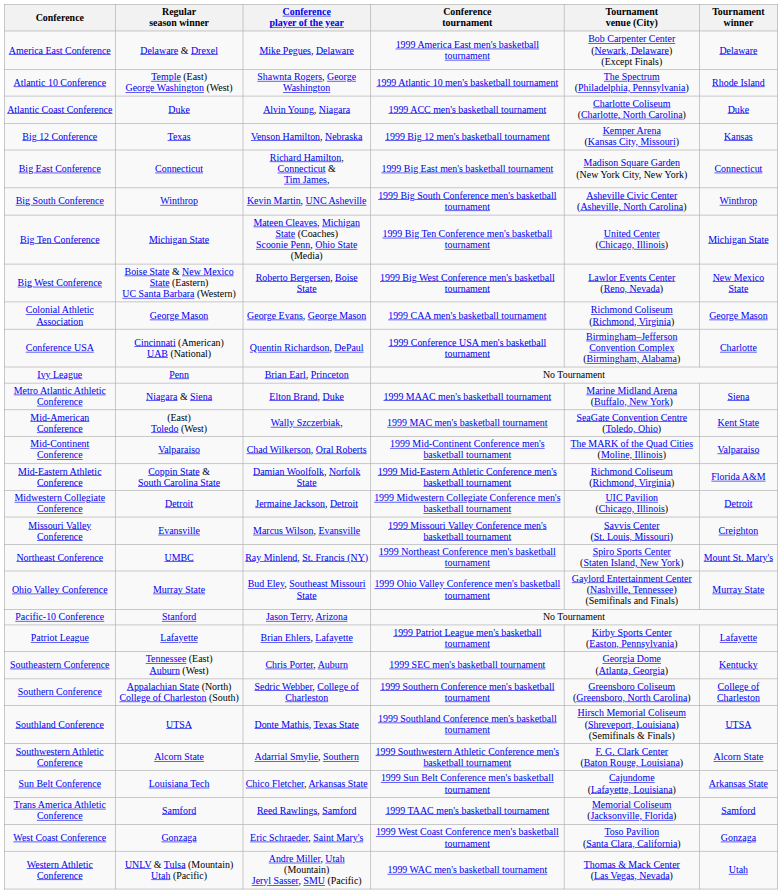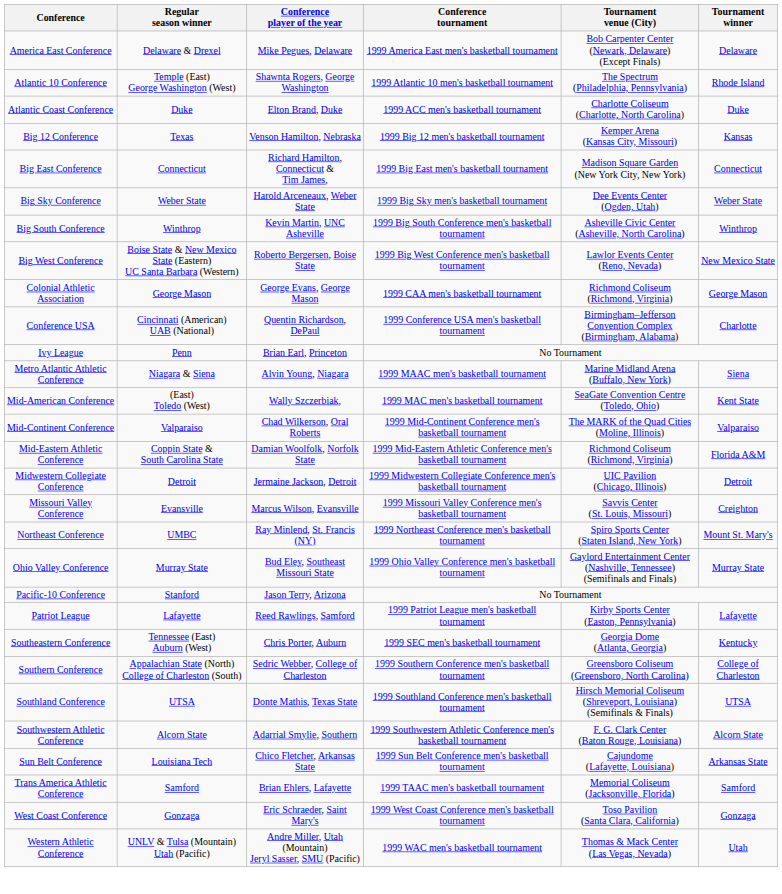 <table class="wikitable" style="text-align:center;">
 <tr>
 <th>Conference</th>
 <th>Regular <br> season winner</th>
 <th><a href='#'>Conference <br> player of the year</a></th>
 <th>Conference <br> tournament</th>
 <th>Tournament <br> venue (City)</th>
 <th>Tournament <br> winner</th>
 </tr>
 <tr>
 <td><a href='#'>America East Conference</a></td>
 <td><a href='#'>Delaware</a> & <a href='#'>Drexel</a></td>
 <td><a href='#'>Mike Pegues</a>, <a href='#'>Delaware</a></td>
 <td><a href='#'>1999 America East men's basketball tournament</a></td>
 <td><a href='#'>Bob Carpenter Center</a><br>(<a href='#'>Newark, Delaware</a>)<br>(Except Finals)</td>
 <td><a href='#'>Delaware</a></td>
 </tr>
 <tr>
 <td><a href='#'>Atlantic 10 Conference</a></td>
 <td><a href='#'>Temple</a> (East)<br><a href='#'>George Washington</a> (West)</td>
 <td><a href='#'>Shawnta Rogers</a>, <a href='#'>George Washington</a></td>
 <td><a href='#'>1999 Atlantic 10 men's basketball tournament</a></td>
 <td><a href='#'>The Spectrum</a> <br>(<a href='#'>Philadelphia, Pennsylvania</a>)</td>
 <td><a href='#'>Rhode Island</a></td>
 </tr>
 <tr>
 <td><a href='#'>Atlantic Coast Conference</a></td>
 <td><a href='#'>Duke</a></td>
-<td><a href='#'>Alvin Young</a>, <a href='#'>Niagara</a></td>
+<td><a href='#'>Elton Brand</a>, <a href='#'>Duke</a></td>
 <td><a href='#'>1999 ACC men's basketball tournament</a></td>
 <td><a href='#'>Charlotte Coliseum</a><br>(<a href='#'>Charlotte, North Carolina</a>)</td>
 <td><a href='#'>Duke</a></td>
 </tr>
 <tr>
 <td><a href='#'>Big 12 Conference</a></td>
 <td><a href='#'>Texas</a></td>
 <td><a href='#'>Venson Hamilton</a>, <a href='#'>Nebraska</a></td>
 <td><a href='#'>1999 Big 12 men's basketball tournament</a></td>
 <td><a href='#'>Kemper Arena</a><br>(<a href='#'>Kansas City, Missouri</a>)</td>
 <td><a href='#'>Kansas</a></td>
 </tr>
 <tr>
 <td><a href='#'>Big East Conference</a></td>
 <td><a href='#'>Connecticut</a></td>
 <td><a href='#'>Richard Hamilton</a>, <a href='#'>Connecticut</a> &<br><a href='#'>Tim James</a>, </td>
 <td><a href='#'>1999 Big East men's basketball tournament</a></td>
 <td><a href='#'>Madison Square Garden</a><br>(New York City, New York)</td>
 <td><a href='#'>Connecticut</a></td>
 </tr>
 <tr>
+<td><a href='#'>Big Sky Conference</a></td>
+<td><a href='#'>Weber State</a></td>
+<td><a href='#'>Harold Arceneaux</a>, <a href='#'>Weber State</a></td>
+<td><a href='#'>1999 Big Sky men's basketball tournament</a></td>
+<td><a href='#'>Dee Events Center</a><br>(<a href='#'>Ogden, Utah</a>)</td>
+<td><a href='#'>Weber State</a></td>
+</tr>
+<tr>
 <td><a href='#'>Big South Conference</a></td>
 <td><a href='#'>Winthrop</a></td>
 <td><a href='#'>Kevin Martin</a>, <a href='#'>UNC Asheville</a></td>
 <td><a href='#'>1999 Big South Conference men's basketball tournament</a></td>
 <td><a href='#'>Asheville Civic Center</a><br>(<a href='#'>Asheville, North Carolina</a>)</td>
 <td><a href='#'>Winthrop</a></td>
-</tr>
-<tr>
-<td><a href='#'>Big Ten Conference</a></td>
-<td><a href='#'>Michigan State</a></td>
-<td><a href='#'>Mateen Cleaves</a>, <a href='#'>Michigan State</a> (Coaches)<br><a href='#'>Scoonie Penn</a>, <a href='#'>Ohio State</a> (Media)</td>
-<td><a href='#'>1999 Big Ten Conference men's basketball tournament</a></td>
-<td><a href='#'>United Center</a><br>(<a href='#'>Chicago, Illinois</a>)</td>
-<td><a href='#'>Michigan State</a></td>
 </tr>
 <tr>
 <td><a href='#'>Big West Conference</a></td>
 <td><a href='#'>Boise State</a> & <a href='#'>New Mexico State</a> (Eastern)<br><a href='#'>UC Santa Barbara</a> (Western)</td>
 <td><a href='#'>Roberto Bergersen</a>, <a href='#'>Boise State</a></td>
 <td><a href='#'>1999 Big West Conference men's basketball tournament</a></td>
 <td><a href='#'>Lawlor Events Center</a><br>(<a href='#'>Reno, Nevada</a>)</td>
 <td><a href='#'>New Mexico State</a></td>
 </tr>
 <tr>
 <td><a href='#'>Colonial Athletic Association</a></td>
 <td><a href='#'>George Mason</a></td>
 <td><a href='#'>George Evans</a>, <a href='#'>George Mason</a></td>
 <td><a href='#'>1999 CAA men's basketball tournament</a></td>
 <td><a href='#'>Richmond Coliseum</a><br>(<a href='#'>Richmond, Virginia</a>)</td>
 <td><a href='#'>George Mason</a></td>
 </tr>
 <tr>
 <td><a href='#'>Conference USA</a></td>
 <td><a href='#'>Cincinnati</a> (American)<br><a href='#'>UAB</a> (National)</td>
 <td><a href='#'>Quentin Richardson</a>, <a href='#'>DePaul</a></td>
 <td><a href='#'>1999 Conference USA men's basketball tournament</a></td>
 <td><a href='#'>Birmingham–Jefferson Convention Complex</a><br>(<a href='#'>Birmingham, Alabama</a>)</td>
 <td><a href='#'>Charlotte</a></td>
 </tr>
 <tr>
 <td><a href='#'>Ivy League</a></td>
 <td><a href='#'>Penn</a></td>
 <td><a href='#'>Brian Earl</a>, <a href='#'>Princeton</a></td>
 <td colspan=3>No Tournament</td>
 </tr>
 <tr>
 <td><a href='#'>Metro Atlantic Athletic Conference</a></td>
 <td><a href='#'>Niagara</a> & <a href='#'>Siena</a></td>
-<td><a href='#'>Elton Brand</a>, <a href='#'>Duke</a></td>
+<td><a href='#'>Alvin Young</a>, <a href='#'>Niagara</a></td>
 <td><a href='#'>1999 MAAC men's basketball tournament</a></td>
 <td><a href='#'>Marine Midland Arena</a><br>(<a href='#'>Buffalo, New York</a>)</td>
 <td><a href='#'>Siena</a></td>
 </tr>
 <tr>
 <td><a href='#'>Mid-American Conference</a></td>
 <td> (East)<br><a href='#'>Toledo</a> (West)</td>
 <td><a href='#'>Wally Szczerbiak</a>, </td>
 <td><a href='#'>1999 MAC men's basketball tournament</a></td>
 <td><a href='#'>SeaGate Convention Centre</a><br>(<a href='#'>Toledo, Ohio</a>)</td>
 <td><a href='#'>Kent State</a></td>
 </tr>
 <tr>
 <td><a href='#'>Mid-Continent Conference</a></td>
 <td><a href='#'>Valparaiso</a></td>
 <td><a href='#'>Chad Wilkerson</a>, <a href='#'>Oral Roberts</a></td>
 <td><a href='#'>1999 Mid-Continent Conference men's basketball tournament</a></td>
 <td><a href='#'>The MARK of the Quad Cities</a><br>(<a href='#'>Moline, Illinois</a>)</td>
 <td><a href='#'>Valparaiso</a></td>
 </tr>
 <tr>
 <td><a href='#'>Mid-Eastern Athletic Conference</a></td>
 <td><a href='#'>Coppin State</a> &<br><a href='#'>South Carolina State</a></td>
 <td><a href='#'>Damian Woolfolk</a>, <a href='#'>Norfolk State</a></td>
 <td><a href='#'>1999 Mid-Eastern Athletic Conference men's basketball tournament</a></td>
 <td><a href='#'>Richmond Coliseum</a><br>(<a href='#'>Richmond, Virginia</a>)</td>
 <td><a href='#'>Florida A&M</a></td>
 </tr>
 <tr>
 <td><a href='#'>Midwestern Collegiate Conference</a></td>
 <td><a href='#'>Detroit</a></td>
 <td><a href='#'>Jermaine Jackson</a>, <a href='#'>Detroit</a></td>
 <td><a href='#'>1999 Midwestern Collegiate Conference men's basketball tournament</a></td>
 <td><a href='#'>UIC Pavilion</a><br>(<a href='#'>Chicago, Illinois</a>)</td>
 <td><a href='#'>Detroit</a></td>
 </tr>
 <tr>
 <td><a href='#'>Missouri Valley Conference</a></td>
 <td><a href='#'>Evansville</a></td>
 <td><a href='#'>Marcus Wilson</a>, <a href='#'>Evansville</a></td>
 <td><a href='#'>1999 Missouri Valley Conference men's basketball tournament</a></td>
 <td><a href='#'>Savvis Center</a><br>(<a href='#'>St. Louis, Missouri</a>)</td>
 <td><a href='#'>Creighton</a></td>
 </tr>
 <tr>
 <td><a href='#'>Northeast Conference</a></td>
 <td><a href='#'>UMBC</a></td>
 <td><a href='#'>Ray Minlend</a>, <a href='#'>St. Francis (NY)</a></td>
 <td><a href='#'>1999 Northeast Conference men's basketball tournament</a></td>
 <td><a href='#'>Spiro Sports Center</a><br>(<a href='#'>Staten Island, New York</a>)</td>
 <td><a href='#'>Mount St. Mary's</a></td>
 </tr>
 <tr>
 <td><a href='#'>Ohio Valley Conference</a></td>
 <td><a href='#'>Murray State</a></td>
 <td><a href='#'>Bud Eley</a>, <a href='#'>Southeast Missouri State</a></td>
 <td><a href='#'>1999 Ohio Valley Conference men's basketball tournament</a></td>
 <td><a href='#'>Gaylord Entertainment Center</a><br>(<a href='#'>Nashville, Tennessee</a>)<br>(Semifinals and Finals)</td>
 <td><a href='#'>Murray State</a></td>
 </tr>
 <tr>
 <td><a href='#'>Pacific-10 Conference</a></td>
 <td><a href='#'>Stanford</a></td>
 <td><a href='#'>Jason Terry</a>, <a href='#'>Arizona</a></td>
 <td colspan=3>No Tournament</td>
 </tr>
 <tr>
 <td><a href='#'>Patriot League</a></td>
 <td><a href='#'>Lafayette</a></td>
-<td><a href='#'>Brian Ehlers</a>, <a href='#'>Lafayette</a></td>
+<td><a href='#'>Reed Rawlings</a>, <a href='#'>Samford</a></td>
 <td><a href='#'>1999 Patriot League men's basketball tournament</a></td>
 <td><a href='#'>Kirby Sports Center</a><br>(<a href='#'>Easton, Pennsylvania</a>)</td>
 <td><a href='#'>Lafayette</a></td>
 </tr>
 <tr>
 <td><a href='#'>Southeastern Conference</a></td>
 <td><a href='#'>Tennessee</a> (East)<br><a href='#'>Auburn</a> (West)</td>
 <td><a href='#'>Chris Porter</a>, <a href='#'>Auburn</a></td>
 <td><a href='#'>1999 SEC men's basketball tournament</a></td>
 <td><a href='#'>Georgia Dome</a><br>(<a href='#'>Atlanta, Georgia</a>)</td>
 <td><a href='#'>Kentucky</a></td>
 </tr>
 <tr>
 <td><a href='#'>Southern Conference</a></td>
 <td><a href='#'>Appalachian State</a> (North)<br><a href='#'>College of Charleston</a> (South)</td>
 <td><a href='#'>Sedric Webber</a>, <a href='#'>College of Charleston</a></td>
 <td><a href='#'>1999 Southern Conference men's basketball tournament</a></td>
 <td><a href='#'>Greensboro Coliseum</a><br>(<a href='#'>Greensboro, North Carolina</a>)</td>
 <td><a href='#'>College of Charleston</a></td>
 </tr>
 <tr>
 <td><a href='#'>Southland Conference</a></td>
 <td><a href='#'>UTSA</a></td>
 <td><a href='#'>Donte Mathis</a>, <a href='#'>Texas State</a></td>
 <td><a href='#'>1999 Southland Conference men's basketball tournament</a></td>
 <td><a href='#'>Hirsch Memorial Coliseum</a><br>(<a href='#'>Shreveport, Louisiana</a>)<br>(Semifinals & Finals)</td>
 <td><a href='#'>UTSA</a></td>
 </tr>
 <tr>
 <td><a href='#'>Southwestern Athletic Conference</a></td>
 <td><a href='#'>Alcorn State</a></td>
 <td><a href='#'>Adarrial Smylie</a>, <a href='#'>Southern</a></td>
 <td><a href='#'>1999 Southwestern Athletic Conference men's basketball tournament</a></td>
 <td><a href='#'>F. G. Clark Center</a><br>(<a href='#'>Baton Rouge, Louisiana</a>)</td>
 <td><a href='#'>Alcorn State</a></td>
 </tr>
 <tr>
 <td><a href='#'>Sun Belt Conference</a></td>
 <td><a href='#'>Louisiana Tech</a></td>
 <td><a href='#'>Chico Fletcher</a>, <a href='#'>Arkansas State</a></td>
 <td><a href='#'>1999 Sun Belt Conference men's basketball tournament</a></td>
 <td><a href='#'>Cajundome</a><br>(<a href='#'>Lafayette, Louisiana</a>)</td>
 <td><a href='#'>Arkansas State</a></td>
 </tr>
 <tr>
 <td><a href='#'>Trans America Athletic Conference</a></td>
 <td><a href='#'>Samford</a></td>
-<td><a href='#'>Reed Rawlings</a>, <a href='#'>Samford</a></td>
+<td><a href='#'>Brian Ehlers</a>, <a href='#'>Lafayette</a></td>
 <td><a href='#'>1999 TAAC men's basketball tournament</a></td>
 <td><a href='#'>Memorial Coliseum</a><br>(<a href='#'>Jacksonville, Florida</a>)</td>
 <td><a href='#'>Samford</a></td>
 </tr>
 <tr>
 <td><a href='#'>West Coast Conference</a></td>
 <td><a href='#'>Gonzaga</a></td>
 <td><a href='#'>Eric Schraeder</a>, <a href='#'>Saint Mary's</a></td>
 <td><a href='#'>1999 West Coast Conference men's basketball tournament</a></td>
 <td><a href='#'>Toso Pavilion</a><br>(<a href='#'>Santa Clara, California</a>)</td>
 <td><a href='#'>Gonzaga</a></td>
 </tr>
 <tr>
 <td><a href='#'>Western Athletic Conference</a></td>
 <td><a href='#'>UNLV</a> & <a href='#'>Tulsa</a> (Mountain)<br><a href='#'>Utah</a> (Pacific)</td>
 <td><a href='#'>Andre Miller</a>, <a href='#'>Utah</a> (Mountain)<br><a href='#'>Jeryl Sasser</a>, <a href='#'>SMU</a> (Pacific)</td>
 <td><a href='#'>1999 WAC men's basketball tournament</a></td>
 <td><a href='#'>Thomas & Mack Center</a><br>(<a href='#'>Las Vegas, Nevada</a>)</td>
 <td><a href='#'>Utah</a></td>
 </tr>
 </table>
